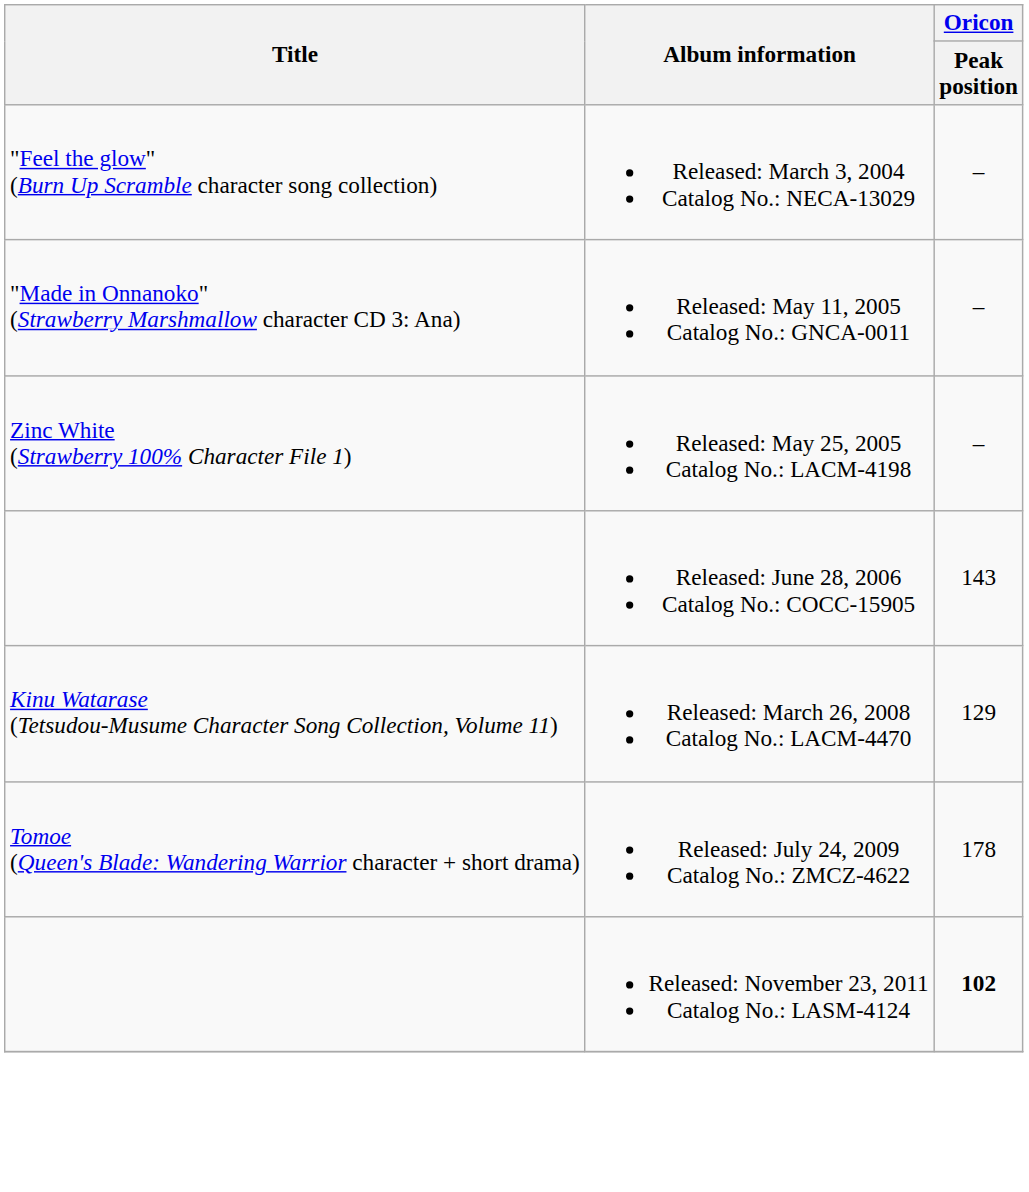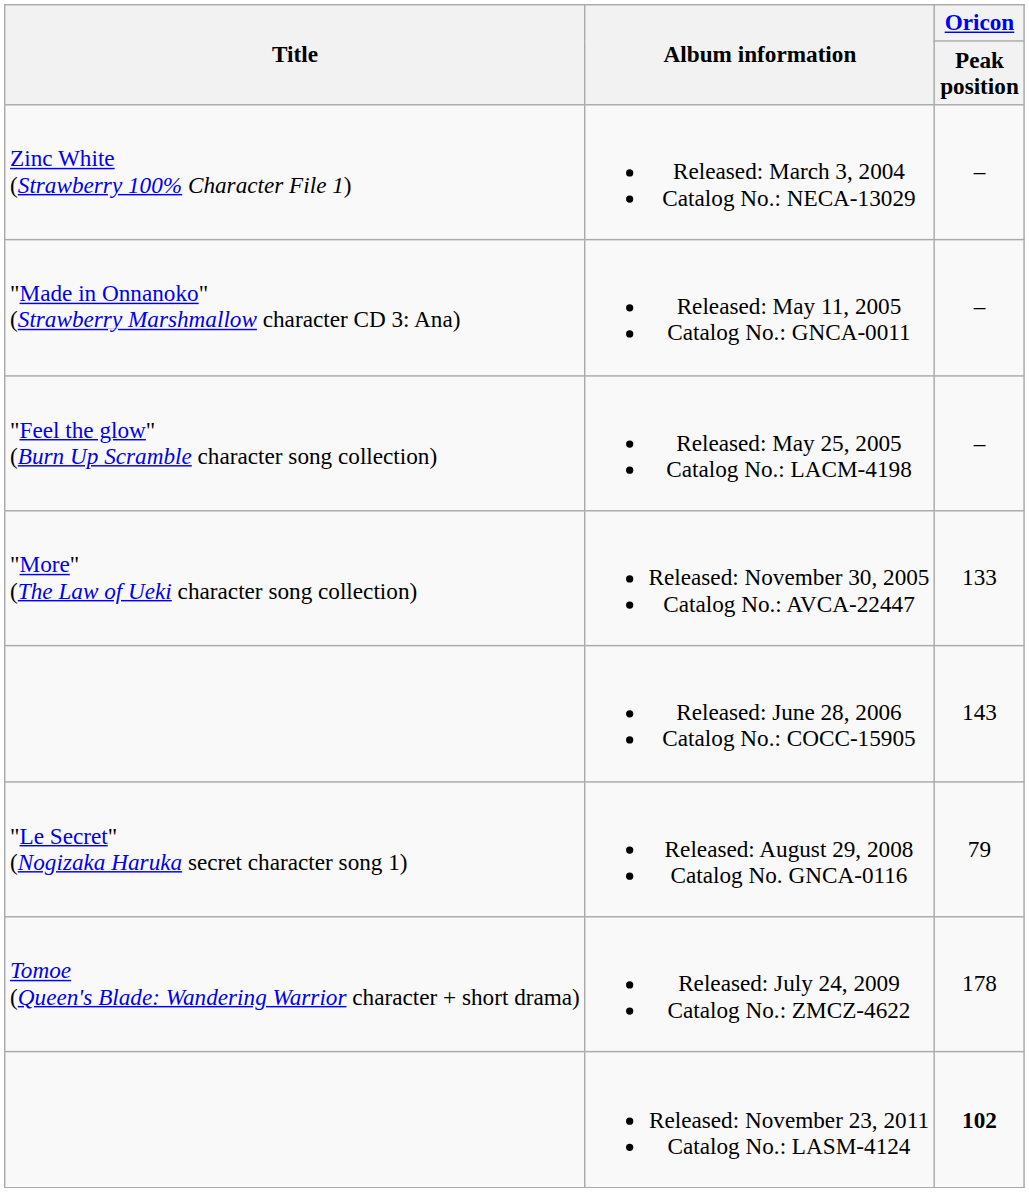 <table class="wikitable plainrowheaders" style="text-align:center">
 <tr>
 <th rowspan=2; style=>Title</th>
 <th rowspan=2;>Album information</th>
 <th colspan=1; style=><a href='#'>Oricon</a><br></th>
 </tr>
 <tr>
 <th style=>Peak<br>position</th>
 </tr>
 <tr>
-<td align=left>"<a href='#'>Feel the glow</a>"<br>(<em><a href='#'>Burn Up Scramble</a></em> character song collection)</td>
+<td align=left><a href='#'>Zinc White</a> <br> (<em><a href='#'>Strawberry 100%</a> Character File 1</em>)</td>
 <td><br><ul><li>Released: March 3, 2004</li><li>Catalog No.: NECA-13029</li></ul></td>
 <td>–</td>
 </tr>
 <tr>
 <td align=left>"<a href='#'>Made in Onnanoko</a>"<br>(<em><a href='#'>Strawberry Marshmallow</a></em> character CD 3: Ana)</td>
 <td><br><ul><li>Released: May 11, 2005</li><li>Catalog No.: GNCA-0011</li></ul></td>
 <td>–</td>
 </tr>
 <tr>
-<td align=left><a href='#'>Zinc White</a> <br> (<em><a href='#'>Strawberry 100%</a> Character File 1</em>)</td>
+<td align=left>"<a href='#'>Feel the glow</a>"<br>(<em><a href='#'>Burn Up Scramble</a></em> character song collection)</td>
 <td><br><ul><li>Released: May 25, 2005</li><li>Catalog No.: LACM-4198</li></ul></td>
 <td>–</td>
+</tr>
+<tr>
+<td align=left>"<a href='#'>More</a>"<br>(<em><a href='#'>The Law of Ueki</a></em> character song collection)</td>
+<td><br><ul><li>Released: November 30, 2005</li><li>Catalog No.: AVCA-22447</li></ul></td>
+<td>133</td>
 </tr>
 <tr>
 <td align=left></td>
 <td><br><ul><li>Released: June 28, 2006</li><li>Catalog No.: COCC-15905 </li></ul></td>
 <td>143</td>
 </tr>
 <tr>
-<td align=left><em><a href='#'>Kinu Watarase</a></em><br>(<em>Tetsudou-Musume Character Song Collection, Volume 11</em>)</td>
-<td><br><ul><li>Released: March 26, 2008</li><li>Catalog No.: LACM-4470</li></ul></td>
-<td>129</td>
+<td align=left>"<a href='#'>Le Secret</a>"<br>(<em><a href='#'>Nogizaka Haruka</a></em> secret character song 1)</td>
+<td><br><ul><li>Released: August 29, 2008</li><li>Catalog No. GNCA-0116</li></ul></td>
+<td>79</td>
 </tr>
 <tr>
 <td align=left><em><a href='#'>Tomoe</a></em><br>(<em><a href='#'>Queen's Blade: Wandering Warrior</a></em> character + short drama)</td>
 <td><br><ul><li>Released: July 24, 2009</li><li>Catalog No.: ZMCZ-4622</li></ul></td>
 <td>178</td>
 </tr>
 <tr>
 <td align=left></td>
 <td><br><ul><li>Released: November 23, 2011</li><li>Catalog No.: LASM-4124</li></ul></td>
 <td><strong>102</strong></td>
 </tr>
 <tr>
 </tr>
 </table>
